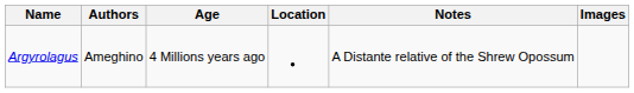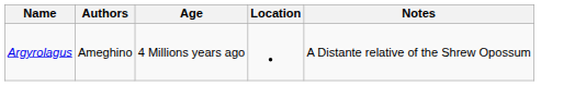 <table class="wikitable">
 <tr>
 <th>Name</th>
 <th>Authors</th>
 <th>Age</th>
 <th>Location</th>
 <th>Notes</th>
-<th>Images</th>
 </tr>
 <tr>
 <td><em><a href='#'>Argyrolagus</a></em></td>
 <td>Ameghino</td>
 <td>4 Millions years ago</td>
 <td><br><ul><li></li></ul></td>
 <td>A Distante relative of the Shrew Opossum</td>
-<td></td>
 </tr>
 </table>
